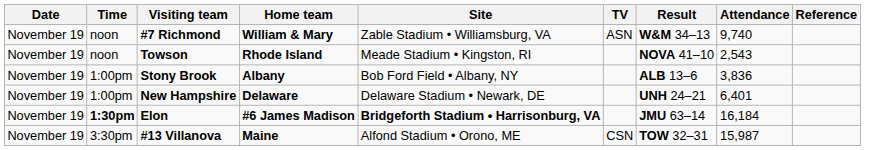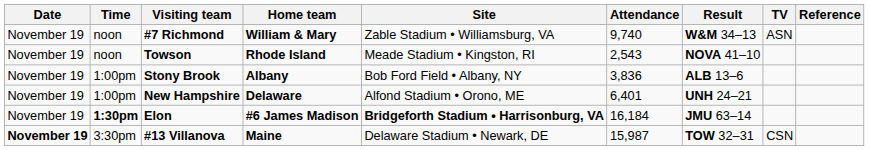 <table class="wikitable" style="font-size:95%;">
 <tr>
 <th>Date</th>
 <th>Time</th>
 <th>Visiting team</th>
 <th>Home team</th>
 <th>Site</th>
+<th>Attendance</th>
+<th>Result</th>
 <th>TV</th>
-<th>Result</th>
-<th>Attendance</th>
 <th class="unsortable">Reference</th>
 </tr>
 <tr bgcolor=>
 <td>November 19</td>
 <td>noon</td>
 <td><strong>#7 Richmond</strong></td>
 <td><strong>William & Mary</strong></td>
 <td>Zable Stadium • Williamsburg, VA</td>
+<td>9,740</td>
+<td><strong>W&M</strong> 34–13</td>
 <td>ASN</td>
-<td><strong>W&M</strong> 34–13</td>
-<td>9,740</td>
 <td></td>
 </tr>
 <tr bgcolor=>
 <td>November 19</td>
 <td>noon</td>
 <td><strong>Towson</strong></td>
 <td><strong>Rhode Island</strong></td>
 <td>Meade Stadium • Kingston, RI</td>
+<td>2,543</td>
+<td><strong>NOVA</strong> 41–10</td>
 <td></td>
-<td><strong>NOVA</strong> 41–10</td>
-<td>2,543</td>
 <td></td>
 </tr>
 <tr bgcolor=>
 <td>November 19</td>
 <td>1:00pm</td>
 <td><strong>Stony Brook</strong></td>
 <td><strong>Albany</strong></td>
 <td>Bob Ford Field • Albany, NY</td>
+<td>3,836</td>
+<td><strong>ALB</strong> 13–6</td>
 <td></td>
-<td><strong>ALB</strong> 13–6</td>
-<td>3,836</td>
 <td></td>
 </tr>
 <tr bgcolor=>
 <td>November 19</td>
 <td>1:00pm</td>
 <td><strong>New Hampshire</strong></td>
 <td><strong>Delaware</strong></td>
-<td>Delaware Stadium • Newark, DE</td>
+<td>Alfond Stadium • Orono, ME</td>
+<td>6,401</td>
+<td><strong>UNH</strong> 24–21</td>
 <td></td>
-<td><strong>UNH</strong> 24–21</td>
-<td>6,401</td>
 <td></td>
 </tr>
 <tr bgcolor=>
 <td>November 19</td>
 <td><strong>1:30pm</strong></td>
 <td><strong>Elon</strong></td>
 <td><strong>#6 James Madison</strong></td>
 <td><strong>Bridgeforth Stadium • Harrisonburg, VA</strong></td>
+<td>16,184</td>
+<td><strong>JMU</strong> 63–14</td>
 <td></td>
-<td><strong>JMU</strong> 63–14</td>
-<td>16,184</td>
 <td></td>
 </tr>
 <tr bgcolor=>
-<td>November 19</td>
+<td><strong>November 19</strong></td>
 <td>3:30pm</td>
 <td><strong>#13 Villanova</strong></td>
 <td><strong>Maine</strong></td>
-<td>Alfond Stadium • Orono, ME</td>
+<td>Delaware Stadium • Newark, DE</td>
+<td>15,987</td>
+<td><strong>TOW</strong> 32–31</td>
 <td>CSN</td>
-<td><strong>TOW</strong> 32–31</td>
-<td>15,987</td>
 <td></td>
 </tr>
 </table>
